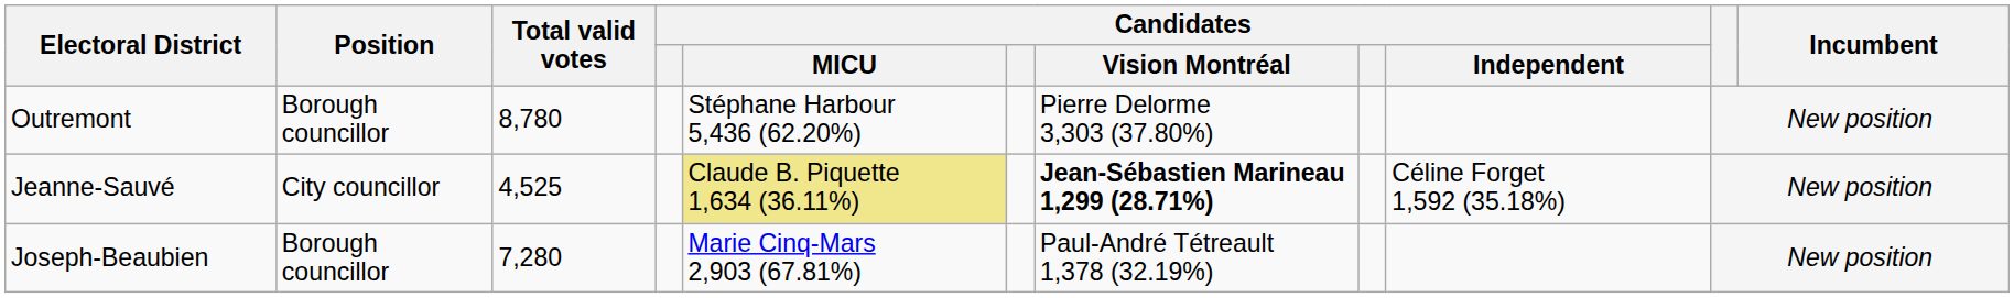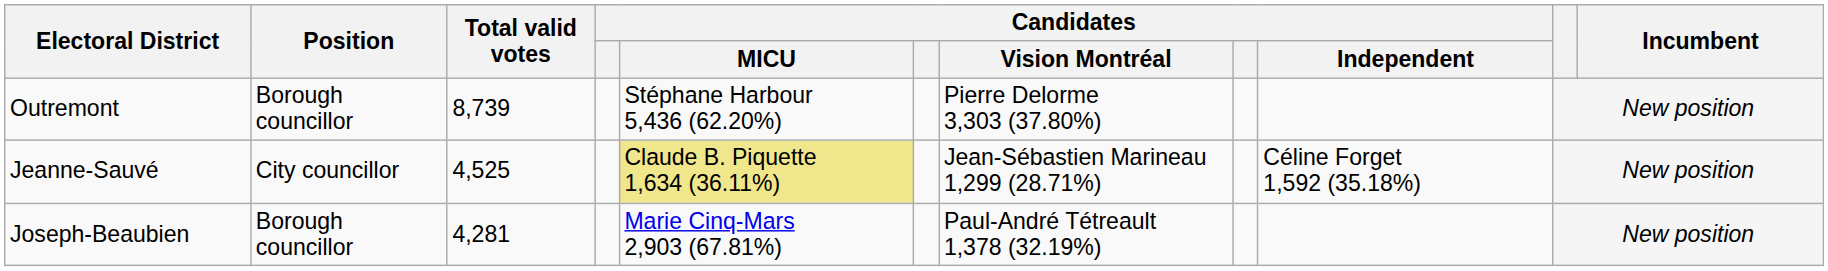 <table class="wikitable" width="100%">
 <tr>
 <th width=10% rowspan=2>Electoral District</th>
 <th width=8% rowspan=2>Position</th>
 <th width=6% rowspan=2>Total valid votes</th>
 <th colspan=6>Candidates</th>
 <th width=1% rowspan=2> </th>
 <th width=10% rowspan=2>Incumbent</th>
 </tr>
 <tr>
 <th width=1% > </th>
 <th width=12% >MICU</th>
 <th width=1% > </th>
 <th width=12% >Vision Montréal</th>
 <th width=1% > </th>
 <th width=12% >Independent</th>
 </tr>
 <tr>
 <td>Outremont</td>
 <td>Borough councillor</td>
-<td>8,780</td>
+<td>8,739</td>
 <td> </td>
 <td>Stéphane Harbour<br>5,436 (62.20%)</td>
 <td></td>
 <td>Pierre Delorme<br>3,303 (37.80%)</td>
 <td></td>
 <td></td>
 <td colspan="2" style="background:whitesmoke; text-align:center;"><em>New position</em></td>
 </tr>
 <tr>
 <td>Jeanne-Sauvé</td>
 <td>City councillor</td>
 <td>4,525</td>
 <td> </td>
 <td style="background: khaki;">Claude B. Piquette<br>1,634 (36.11%)</td>
 <td></td>
-<td><strong>Jean-Sébastien Marineau<br>1,299 (28.71%)</strong></td>
+<td>Jean-Sébastien Marineau<br>1,299 (28.71%)</td>
 <td></td>
 <td>Céline Forget<br>1,592 (35.18%)</td>
 <td colspan="2" style="background:whitesmoke; text-align:center;"><em>New position</em></td>
 </tr>
 <tr>
 <td>Joseph-Beaubien</td>
 <td>Borough councillor</td>
-<td>7,280</td>
+<td>4,281</td>
 <td> </td>
 <td><a href='#'>Marie Cinq-Mars</a><br>2,903 (67.81%)</td>
 <td></td>
 <td>Paul-André Tétreault<br>1,378 (32.19%)</td>
 <td></td>
 <td></td>
 <td colspan="2" style="background:whitesmoke; text-align:center;"><em>New position</em></td>
 </tr>
 </table>
